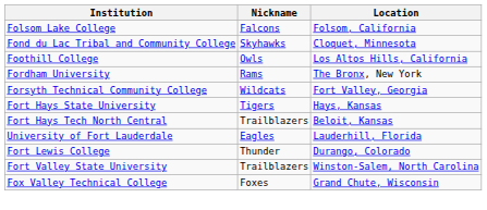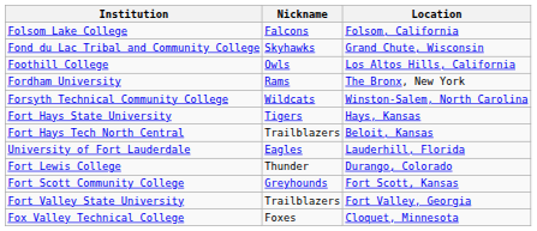 <table class="wikitable">
 <tr>
 <th>Institution</th>
 <th>Nickname</th>
 <th>Location</th>
 </tr>
 <tr>
 <td><a href='#'>Folsom Lake College</a></td>
 <td><a href='#'>Falcons</a></td>
 <td><a href='#'>Folsom, California</a></td>
 </tr>
 <tr>
 <td><a href='#'>Fond du Lac Tribal and Community College</a></td>
 <td><a href='#'>Skyhawks</a></td>
-<td><a href='#'>Cloquet, Minnesota</a></td>
+<td><a href='#'>Grand Chute, Wisconsin</a></td>
 </tr>
 <tr>
 <td><a href='#'>Foothill College</a></td>
 <td><a href='#'>Owls</a></td>
 <td><a href='#'>Los Altos Hills, California</a></td>
 </tr>
 <tr>
 <td><a href='#'>Fordham University</a></td>
 <td><a href='#'>Rams</a></td>
 <td><a href='#'>The Bronx</a>, New York</td>
 </tr>
 <tr>
 <td><a href='#'>Forsyth Technical Community College</a></td>
 <td><a href='#'>Wildcats</a></td>
-<td><a href='#'>Fort Valley, Georgia</a></td>
+<td><a href='#'>Winston-Salem, North Carolina</a></td>
 </tr>
 <tr>
 <td><a href='#'>Fort Hays State University</a></td>
 <td><a href='#'>Tigers</a></td>
 <td><a href='#'>Hays, Kansas</a></td>
 </tr>
 <tr>
 <td><a href='#'>Fort Hays Tech North Central</a></td>
 <td>Trailblazers</td>
 <td><a href='#'>Beloit, Kansas</a></td>
 </tr>
 <tr>
 <td><a href='#'>University of Fort Lauderdale</a></td>
 <td><a href='#'>Eagles</a></td>
 <td><a href='#'>Lauderhill, Florida</a></td>
 </tr>
 <tr>
 <td><a href='#'>Fort Lewis College</a></td>
 <td>Thunder</td>
 <td><a href='#'>Durango, Colorado</a></td>
 </tr>
 <tr>
+<td><a href='#'>Fort Scott Community College</a></td>
+<td><a href='#'>Greyhounds</a></td>
+<td><a href='#'>Fort Scott, Kansas</a></td>
+</tr>
+<tr>
 <td><a href='#'>Fort Valley State University</a></td>
 <td>Trailblazers</td>
-<td><a href='#'>Winston-Salem, North Carolina</a></td>
+<td><a href='#'>Fort Valley, Georgia</a></td>
 </tr>
 <tr>
 <td><a href='#'>Fox Valley Technical College</a></td>
 <td>Foxes</td>
-<td><a href='#'>Grand Chute, Wisconsin</a></td>
+<td><a href='#'>Cloquet, Minnesota</a></td>
 </tr>
 </table>
